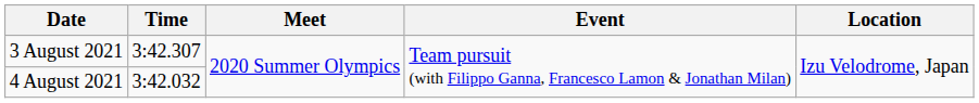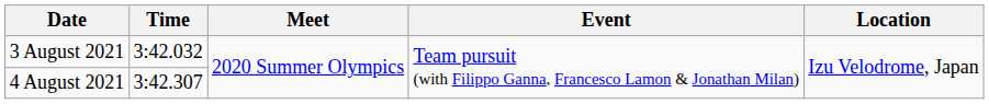 <table class="wikitable">
 <tr>
 <th>Date</th>
 <th>Time</th>
 <th>Meet</th>
 <th>Event</th>
 <th>Location</th>
 </tr>
 <tr>
 <td>3 August 2021</td>
-<td>3:42.307</td>
+<td>3:42.032</td>
 <td rowspan=2><a href='#'>2020 Summer Olympics</a></td>
 <td rowspan=2><a href='#'>Team pursuit</a> <br> <small>(with <a href='#'>Filippo Ganna</a>, <a href='#'>Francesco Lamon</a> & <a href='#'>Jonathan Milan</a>)</small></td>
 <td rowspan=2><a href='#'>Izu Velodrome</a>, Japan</td>
 </tr>
 <tr>
 <td>4 August 2021</td>
-<td>3:42.032</td>
+<td>3:42.307</td>
 </tr>
 </table>
